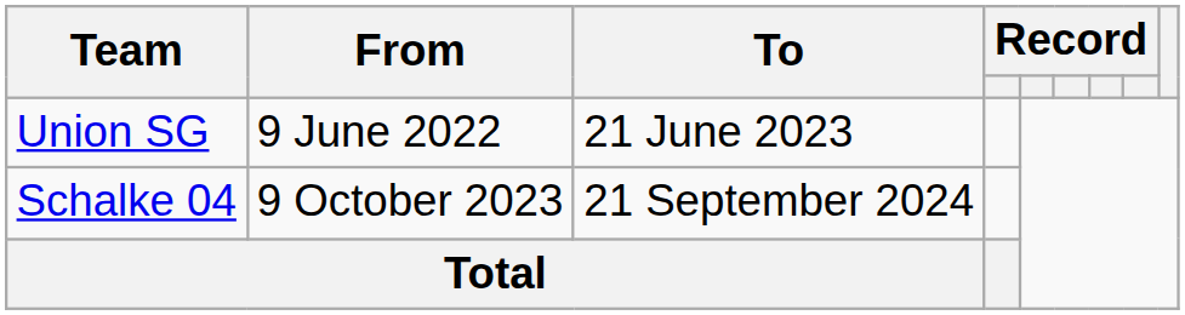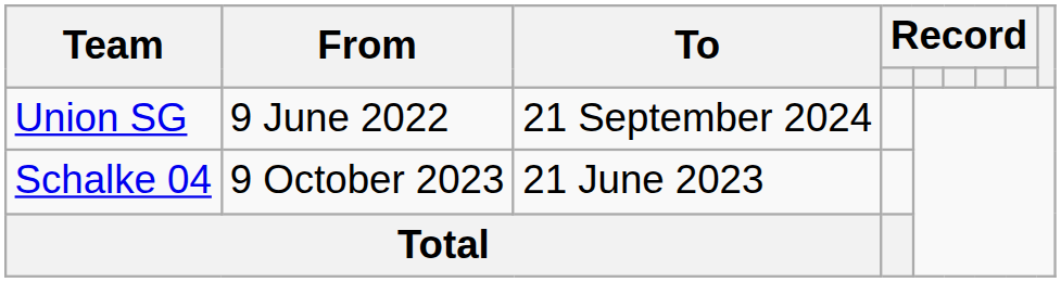 <table class="wikitable" style="text-align:center">
 <tr>
 <th rowspan="2">Team</th>
 <th rowspan="2">From</th>
 <th rowspan="2">To</th>
 <th colspan="5">Record</th>
 <th rowspan=2></th>
 </tr>
 <tr>
 <th></th>
 <th></th>
 <th></th>
 <th></th>
 <th></th>
 </tr>
 <tr>
 <td align=left><a href='#'>Union SG</a></td>
 <td align=left>9 June 2022</td>
-<td align=left>21 June 2023<br></td>
+<td align=left>21 September 2024<br></td>
 <td></td>
 </tr>
 <tr>
 <td align=left><a href='#'>Schalke 04</a></td>
 <td align=left>9 October 2023</td>
-<td align=left>21 September 2024<br></td>
+<td align=left>21 June 2023<br></td>
 <td></td>
 </tr>
 <tr>
 <th colspan=3>Total<br></th>
 <th></th>
 </tr>
 </table>
